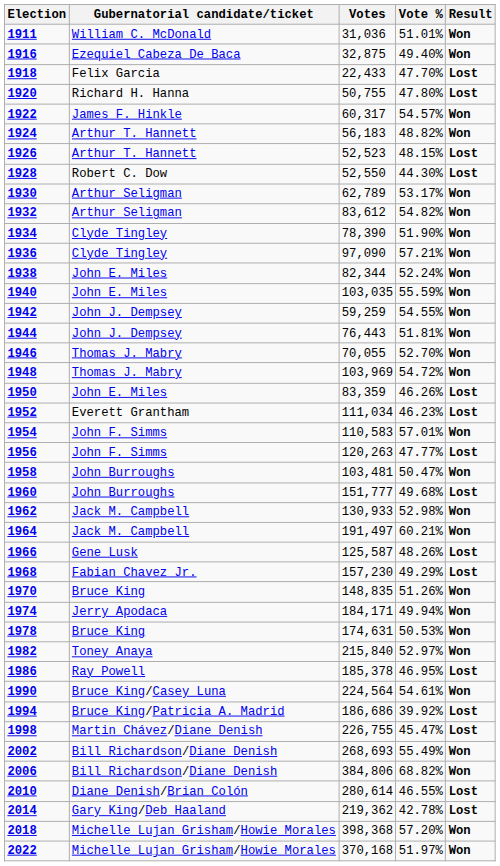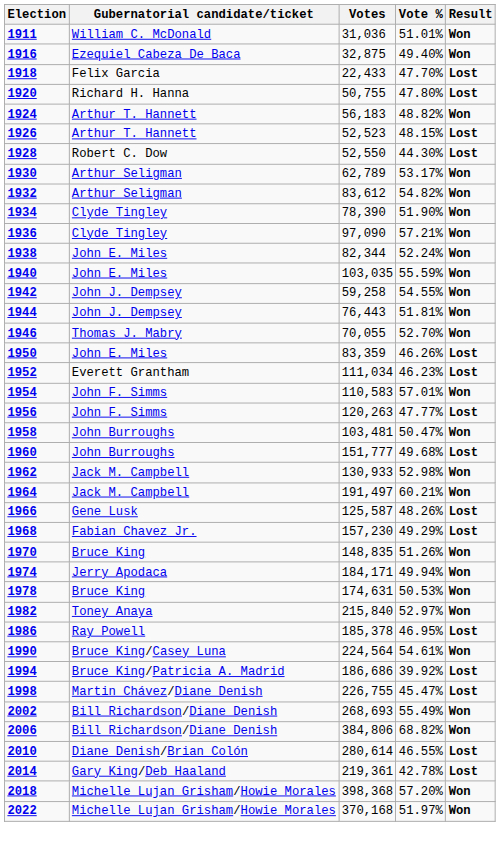 <table class="wikitable">
 <tr>
 <th>Election</th>
 <th>Gubernatorial candidate/ticket</th>
 <th>Votes</th>
 <th>Vote %</th>
 <th>Result</th>
 </tr>
 <tr>
 <td><strong><a href='#'>1911</a></strong></td>
 <td><a href='#'>William C. McDonald</a></td>
 <td>31,036</td>
 <td>51.01%</td>
 <td><strong>Won</strong> </td>
 </tr>
 <tr>
 <td><strong><a href='#'>1916</a></strong></td>
 <td><a href='#'>Ezequiel Cabeza De Baca</a></td>
 <td>32,875</td>
 <td>49.40%</td>
 <td><strong>Won</strong> </td>
 </tr>
 <tr>
 <td><strong><a href='#'>1918</a></strong></td>
 <td>Felix Garcia</td>
 <td>22,433</td>
 <td>47.70%</td>
 <td><strong>Lost</strong> </td>
 </tr>
 <tr>
 <td><strong><a href='#'>1920</a></strong></td>
 <td>Richard H. Hanna</td>
 <td>50,755</td>
 <td>47.80%</td>
 <td><strong>Lost</strong> </td>
-</tr>
-<tr>
-<td><strong><a href='#'>1922</a></strong></td>
-<td><a href='#'>James F. Hinkle</a></td>
-<td>60,317</td>
-<td>54.57%</td>
-<td><strong>Won</strong> </td>
 </tr>
 <tr>
 <td><strong><a href='#'>1924</a></strong></td>
 <td><a href='#'>Arthur T. Hannett</a></td>
 <td>56,183</td>
 <td>48.82%</td>
 <td><strong>Won</strong> </td>
 </tr>
 <tr>
 <td><strong><a href='#'>1926</a></strong></td>
 <td><a href='#'>Arthur T. Hannett</a></td>
 <td>52,523</td>
 <td>48.15%</td>
 <td><strong>Lost</strong> </td>
 </tr>
 <tr>
 <td><strong><a href='#'>1928</a></strong></td>
 <td>Robert C. Dow</td>
 <td>52,550</td>
 <td>44.30%</td>
 <td><strong>Lost</strong> </td>
 </tr>
 <tr>
 <td><strong><a href='#'>1930</a></strong></td>
 <td><a href='#'>Arthur Seligman</a></td>
 <td>62,789</td>
 <td>53.17%</td>
 <td><strong>Won</strong> </td>
 </tr>
 <tr>
 <td><strong><a href='#'>1932</a></strong></td>
 <td><a href='#'>Arthur Seligman</a></td>
 <td>83,612</td>
 <td>54.82%</td>
 <td><strong>Won</strong> </td>
 </tr>
 <tr>
 <td><strong><a href='#'>1934</a></strong></td>
 <td><a href='#'>Clyde Tingley</a></td>
 <td>78,390</td>
 <td>51.90%</td>
 <td><strong>Won</strong> </td>
 </tr>
 <tr>
 <td><strong><a href='#'>1936</a></strong></td>
 <td><a href='#'>Clyde Tingley</a></td>
 <td>97,090</td>
 <td>57.21%</td>
 <td><strong>Won</strong> </td>
 </tr>
 <tr>
 <td><strong><a href='#'>1938</a></strong></td>
 <td><a href='#'>John E. Miles</a></td>
 <td>82,344</td>
 <td>52.24%</td>
 <td><strong>Won</strong> </td>
 </tr>
 <tr>
 <td><strong><a href='#'>1940</a></strong></td>
 <td><a href='#'>John E. Miles</a></td>
 <td>103,035</td>
 <td>55.59%</td>
 <td><strong>Won</strong> </td>
 </tr>
 <tr>
 <td><strong><a href='#'>1942</a></strong></td>
 <td><a href='#'>John J. Dempsey</a></td>
-<td>59,259</td>
+<td>59,258</td>
 <td>54.55%</td>
 <td><strong>Won</strong> </td>
 </tr>
 <tr>
 <td><strong><a href='#'>1944</a></strong></td>
 <td><a href='#'>John J. Dempsey</a></td>
 <td>76,443</td>
 <td>51.81%</td>
 <td><strong>Won</strong> </td>
 </tr>
 <tr>
 <td><strong><a href='#'>1946</a></strong></td>
 <td><a href='#'>Thomas J. Mabry</a></td>
 <td>70,055</td>
 <td>52.70%</td>
-<td><strong>Won</strong> </td>
-</tr>
-<tr>
-<td><strong><a href='#'>1948</a></strong></td>
-<td><a href='#'>Thomas J. Mabry</a></td>
-<td>103,969</td>
-<td>54.72%</td>
 <td><strong>Won</strong> </td>
 </tr>
 <tr>
 <td><strong><a href='#'>1950</a></strong></td>
 <td><a href='#'>John E. Miles</a></td>
 <td>83,359</td>
 <td>46.26%</td>
 <td><strong>Lost</strong> </td>
 </tr>
 <tr>
 <td><strong><a href='#'>1952</a></strong></td>
 <td>Everett Grantham</td>
 <td>111,034</td>
 <td>46.23%</td>
 <td><strong>Lost</strong> </td>
 </tr>
 <tr>
 <td><strong><a href='#'>1954</a></strong></td>
 <td><a href='#'>John F. Simms</a></td>
 <td>110,583</td>
 <td>57.01%</td>
 <td><strong>Won</strong> </td>
 </tr>
 <tr>
 <td><strong><a href='#'>1956</a></strong></td>
 <td><a href='#'>John F. Simms</a></td>
 <td>120,263</td>
 <td>47.77%</td>
 <td><strong>Lost</strong> </td>
 </tr>
 <tr>
 <td><strong><a href='#'>1958</a></strong></td>
 <td><a href='#'>John Burroughs</a></td>
 <td>103,481</td>
 <td>50.47%</td>
 <td><strong>Won</strong> </td>
 </tr>
 <tr>
 <td><strong><a href='#'>1960</a></strong></td>
 <td><a href='#'>John Burroughs</a></td>
 <td>151,777</td>
 <td>49.68%</td>
 <td><strong>Lost</strong> </td>
 </tr>
 <tr>
 <td><strong><a href='#'>1962</a></strong></td>
 <td><a href='#'>Jack M. Campbell</a></td>
 <td>130,933</td>
 <td>52.98%</td>
 <td><strong>Won</strong> </td>
 </tr>
 <tr>
 <td><strong><a href='#'>1964</a></strong></td>
 <td><a href='#'>Jack M. Campbell</a></td>
 <td>191,497</td>
 <td>60.21%</td>
 <td><strong>Won</strong> </td>
 </tr>
 <tr>
 <td><strong><a href='#'>1966</a></strong></td>
 <td><a href='#'>Gene Lusk</a></td>
 <td>125,587</td>
 <td>48.26%</td>
 <td><strong>Lost</strong> </td>
 </tr>
 <tr>
 <td><strong><a href='#'>1968</a></strong></td>
 <td><a href='#'>Fabian Chavez Jr.</a></td>
 <td>157,230</td>
 <td>49.29%</td>
 <td><strong>Lost</strong> </td>
 </tr>
 <tr>
 <td><strong><a href='#'>1970</a></strong></td>
 <td><a href='#'>Bruce King</a></td>
 <td>148,835</td>
 <td>51.26%</td>
 <td><strong>Won</strong> </td>
 </tr>
 <tr>
 <td><strong><a href='#'>1974</a></strong></td>
 <td><a href='#'>Jerry Apodaca</a></td>
 <td>184,171</td>
 <td>49.94%</td>
 <td><strong>Won</strong> </td>
 </tr>
 <tr>
 <td><strong><a href='#'>1978</a></strong></td>
 <td><a href='#'>Bruce King</a></td>
 <td>174,631</td>
 <td>50.53%</td>
 <td><strong>Won</strong> </td>
 </tr>
 <tr>
 <td><strong><a href='#'>1982</a></strong></td>
 <td><a href='#'>Toney Anaya</a></td>
 <td>215,840</td>
 <td>52.97%</td>
 <td><strong>Won</strong> </td>
 </tr>
 <tr>
 <td><strong><a href='#'>1986</a></strong></td>
 <td><a href='#'>Ray Powell</a></td>
 <td>185,378</td>
 <td>46.95%</td>
 <td><strong>Lost</strong> </td>
 </tr>
 <tr>
 <td><strong><a href='#'>1990</a></strong></td>
 <td><a href='#'>Bruce King</a>/<a href='#'>Casey Luna</a></td>
 <td>224,564</td>
 <td>54.61%</td>
 <td><strong>Won</strong> </td>
 </tr>
 <tr>
 <td><strong><a href='#'>1994</a></strong></td>
 <td><a href='#'>Bruce King</a>/<a href='#'>Patricia A. Madrid</a></td>
 <td>186,686</td>
 <td>39.92%</td>
 <td><strong>Lost</strong> </td>
 </tr>
 <tr>
 <td><strong><a href='#'>1998</a></strong></td>
 <td><a href='#'>Martin Chávez</a>/<a href='#'>Diane Denish</a></td>
 <td>226,755</td>
 <td>45.47%</td>
 <td><strong>Lost</strong> </td>
 </tr>
 <tr>
 <td><strong><a href='#'>2002</a></strong></td>
 <td><a href='#'>Bill Richardson</a>/<a href='#'>Diane Denish</a></td>
 <td>268,693</td>
 <td>55.49%</td>
 <td><strong>Won</strong> </td>
 </tr>
 <tr>
 <td><strong><a href='#'>2006</a></strong></td>
 <td><a href='#'>Bill Richardson</a>/<a href='#'>Diane Denish</a></td>
 <td>384,806</td>
 <td>68.82%</td>
 <td><strong>Won</strong> </td>
 </tr>
 <tr>
 <td><strong><a href='#'>2010</a></strong></td>
 <td><a href='#'>Diane Denish</a>/<a href='#'>Brian Colón</a></td>
 <td>280,614</td>
 <td>46.55%</td>
 <td><strong>Lost</strong> </td>
 </tr>
 <tr>
 <td><strong><a href='#'>2014</a></strong></td>
 <td><a href='#'>Gary King</a>/<a href='#'>Deb Haaland</a></td>
-<td>219,362</td>
+<td>219,361</td>
 <td>42.78%</td>
 <td><strong>Lost</strong> </td>
 </tr>
 <tr>
 <td><strong><a href='#'>2018</a></strong></td>
 <td><a href='#'>Michelle Lujan Grisham</a>/<a href='#'>Howie Morales</a></td>
 <td>398,368</td>
 <td>57.20%</td>
 <td><strong>Won</strong> </td>
 </tr>
 <tr>
 <td><strong><a href='#'>2022</a></strong></td>
 <td><a href='#'>Michelle Lujan Grisham</a>/<a href='#'>Howie Morales</a></td>
 <td>370,168</td>
 <td>51.97%</td>
 <td><strong>Won</strong> </td>
 </tr>
 </table>
